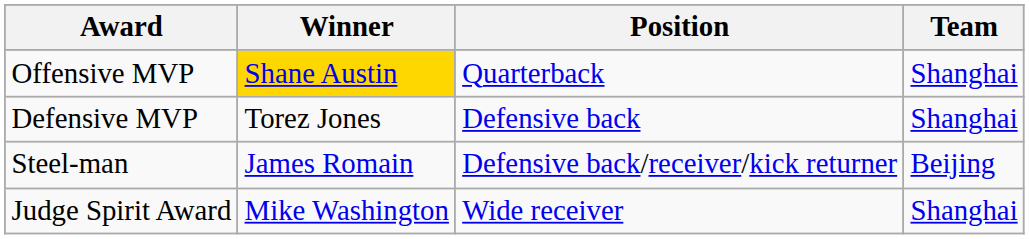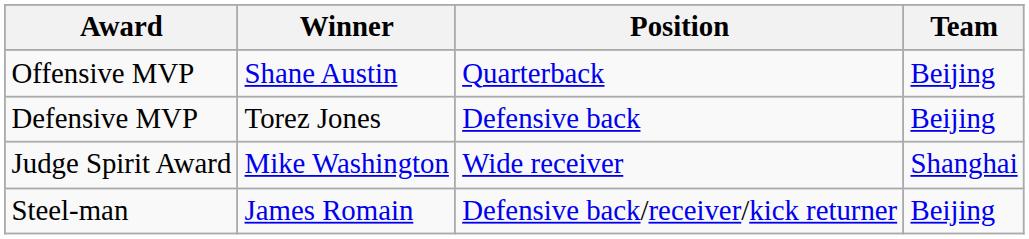 <table class="wikitable">
 <tr>
 <th>Award</th>
 <th>Winner</th>
 <th>Position</th>
 <th>Team</th>
 </tr>
 <tr>
 <td>Offensive MVP</td>
-<td style="background: gold;"><a href='#'>Shane Austin</a></td>
+<td><a href='#'>Shane Austin</a></td>
 <td><a href='#'>Quarterback</a></td>
-<td><a href='#'>Shanghai</a></td>
+<td><a href='#'>Beijing</a></td>
 </tr>
 <tr>
 <td>Defensive MVP</td>
 <td>Torez Jones</td>
 <td><a href='#'>Defensive back</a></td>
+<td><a href='#'>Beijing</a></td>
+</tr>
+<tr>
+<td>Judge Spirit Award</td>
+<td><a href='#'>Mike Washington</a></td>
+<td><a href='#'>Wide receiver</a></td>
 <td><a href='#'>Shanghai</a></td>
 </tr>
 <tr>
 <td>Steel-man</td>
 <td><a href='#'>James Romain</a></td>
 <td><a href='#'>Defensive back</a>/<a href='#'>receiver</a>/<a href='#'>kick returner</a></td>
 <td><a href='#'>Beijing</a></td>
 </tr>
-<tr>
-<td>Judge Spirit Award</td>
-<td><a href='#'>Mike Washington</a></td>
-<td><a href='#'>Wide receiver</a></td>
-<td><a href='#'>Shanghai</a></td>
-</tr>
 </table>
